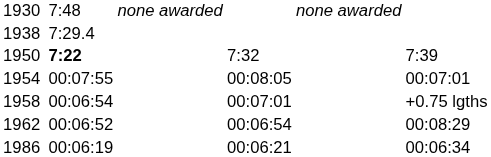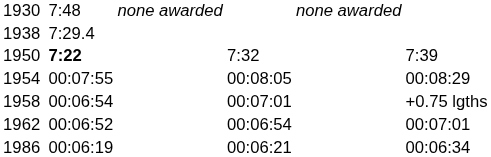 <table>
 <tr>
 <td>1930</td>
 <td></td>
 <td>7:48</td>
 <td><em>none awarded</em></td>
 <td></td>
 <td><em>none awarded</em></td>
 <td></td>
 </tr>
 <tr>
 <td>1938</td>
 <td></td>
 <td>7:29.4</td>
 <td></td>
 <td></td>
 <td></td>
 <td></td>
 </tr>
 <tr>
 <td>1950</td>
 <td></td>
 <td><strong>7:22</strong></td>
 <td></td>
 <td>7:32</td>
 <td></td>
 <td>7:39</td>
 </tr>
 <tr>
 <td>1954</td>
 <td></td>
 <td>00:07:55</td>
 <td></td>
 <td>00:08:05</td>
 <td></td>
-<td>00:07:01</td>
+<td>00:08:29</td>
 </tr>
 <tr>
 <td>1958</td>
 <td></td>
 <td>00:06:54</td>
 <td></td>
 <td>00:07:01</td>
 <td></td>
 <td>+0.75 lgths</td>
 </tr>
 <tr>
 <td>1962</td>
 <td></td>
 <td>00:06:52</td>
 <td></td>
 <td>00:06:54</td>
 <td></td>
-<td>00:08:29</td>
+<td>00:07:01</td>
 </tr>
 <tr>
 <td>1986</td>
 <td></td>
 <td>00:06:19</td>
 <td></td>
 <td>00:06:21</td>
 <td></td>
 <td>00:06:34</td>
 </tr>
 </table>
